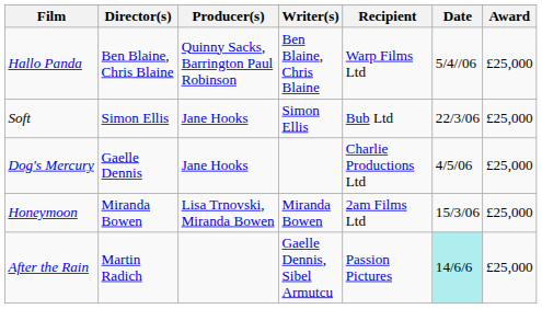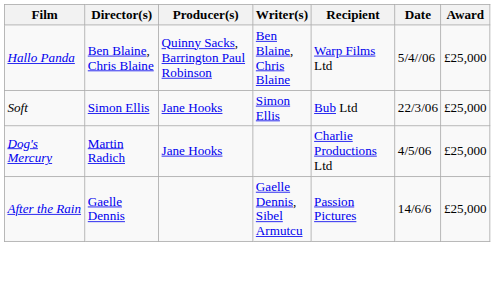 <table class="wikitable" width="95%" align="centre">
 <tr>
 <th width=20%>Film</th>
 <th width=16%>Director(s)</th>
 <th width=22%>Producer(s)</th>
 <th width=11%>Writer(s)</th>
 <th width=19%>Recipient</th>
 <th width=5%>Date</th>
 <th width=7%>Award</th>
 </tr>
 <tr>
 <td><em><a href='#'>Hallo Panda</a></em></td>
 <td><a href='#'>Ben Blaine</a>, <a href='#'>Chris Blaine</a></td>
 <td><a href='#'>Quinny Sacks</a>, <a href='#'>Barrington Paul Robinson</a></td>
 <td><a href='#'>Ben Blaine</a>, <a href='#'>Chris Blaine</a></td>
 <td><a href='#'>Warp Films</a> Ltd</td>
 <td>5/4//06</td>
 <td>£25,000</td>
 </tr>
 <tr>
 <td><em>Soft</em></td>
 <td><a href='#'>Simon Ellis</a></td>
 <td><a href='#'>Jane Hooks</a></td>
 <td><a href='#'>Simon Ellis</a></td>
 <td><a href='#'>Bub</a> Ltd</td>
 <td>22/3/06</td>
 <td>£25,000</td>
 </tr>
 <tr>
 <td><em><a href='#'>Dog's Mercury</a></em></td>
-<td><a href='#'>Gaelle Dennis</a></td>
+<td><a href='#'>Martin Radich</a></td>
 <td><a href='#'>Jane Hooks</a></td>
 <td></td>
 <td><a href='#'>Charlie Productions</a> Ltd</td>
 <td>4/5/06</td>
 <td>£25,000</td>
 </tr>
 <tr>
-<td><em><a href='#'>Honeymoon</a></em></td>
-<td><a href='#'>Miranda Bowen</a></td>
-<td><a href='#'>Lisa Trnovski</a>, <a href='#'>Miranda Bowen</a></td>
-<td><a href='#'>Miranda Bowen</a></td>
-<td><a href='#'>2am Films</a> Ltd</td>
-<td>15/3/06</td>
-<td>£25,000</td>
-</tr>
-<tr>
 <td><em><a href='#'>After the Rain</a></em></td>
-<td><a href='#'>Martin Radich</a></td>
+<td><a href='#'>Gaelle Dennis</a></td>
 <td></td>
 <td><a href='#'>Gaelle Dennis</a>, <a href='#'>Sibel Armutcu</a></td>
 <td><a href='#'>Passion Pictures</a></td>
-<td style="background: paleturquoise;">14/6/6</td>
+<td>14/6/6</td>
 <td>£25,000</td>
 </tr>
 </table>
